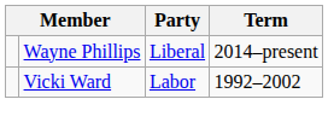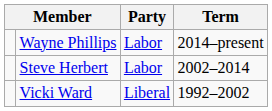 <table class="wikitable">
 <tr>
 <th colspan="2">Member</th>
 <th>Party</th>
 <th>Term</th>
 </tr>
 <tr>
 <td> </td>
 <td><a href='#'>Wayne Phillips</a></td>
-<td><a href='#'>Liberal</a></td>
+<td><a href='#'>Labor</a></td>
 <td>2014–present</td>
 </tr>
 <tr>
 <td> </td>
+<td><a href='#'>Steve Herbert</a></td>
+<td><a href='#'>Labor</a></td>
+<td>2002–2014</td>
+</tr>
+<tr>
+<td> </td>
 <td><a href='#'>Vicki Ward</a></td>
-<td><a href='#'>Labor</a></td>
+<td><a href='#'>Liberal</a></td>
 <td>1992–2002</td>
 </tr>
 </table>
